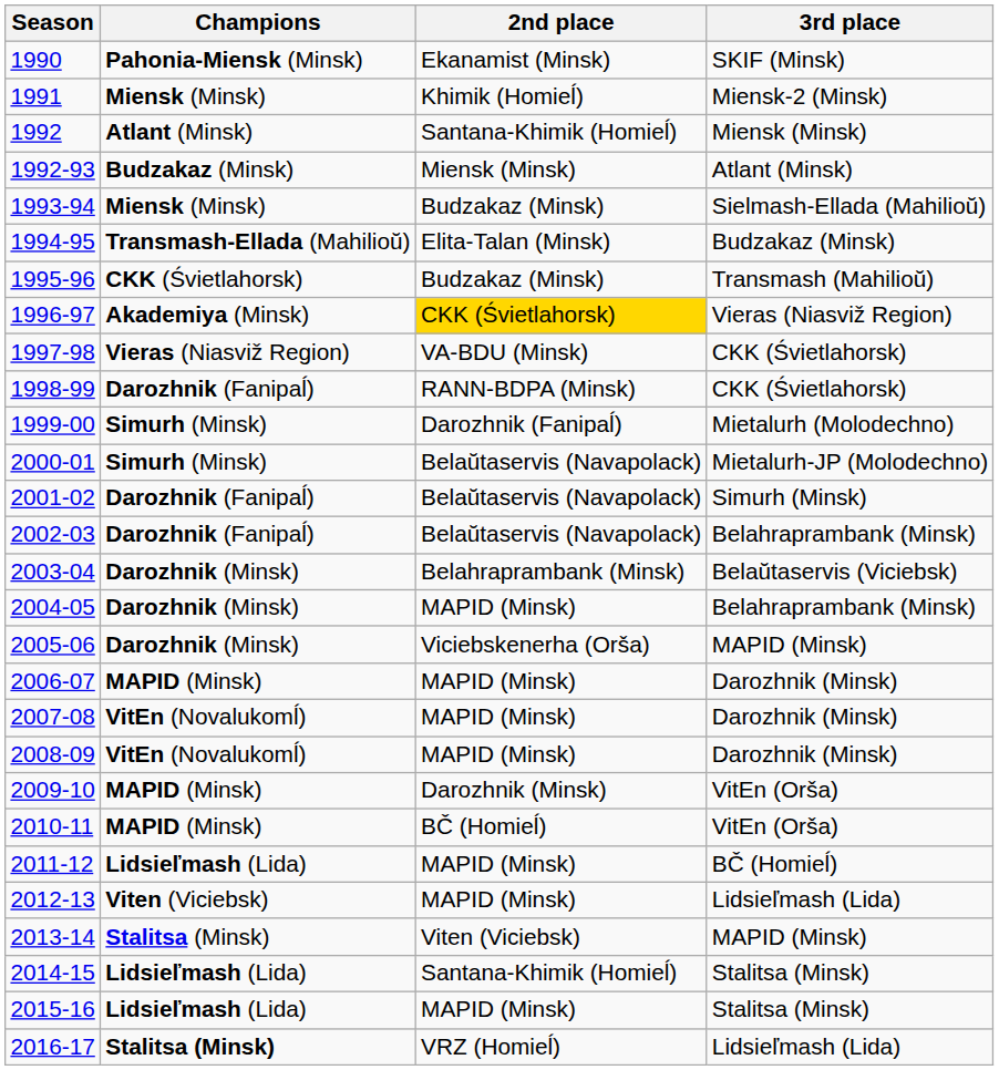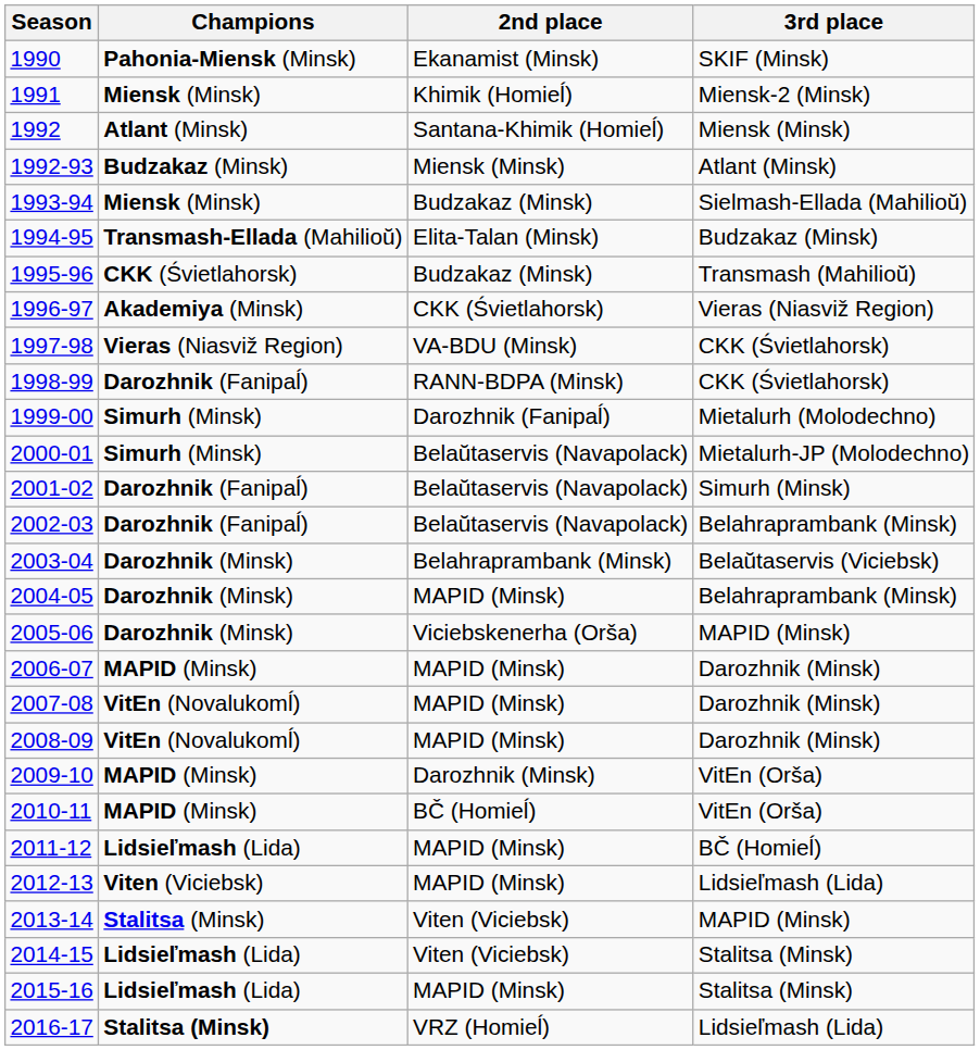 <table class="wikitable">
 <tr>
 <th>Season</th>
 <th>Champions</th>
 <th>2nd place</th>
 <th>3rd place</th>
 </tr>
 <tr>
 <td><a href='#'>1990</a></td>
 <td><strong>Pahonia-Miensk</strong> (Minsk)</td>
 <td>Ekanamist (Minsk)</td>
 <td>SKIF (Minsk)</td>
 </tr>
 <tr>
 <td><a href='#'>1991</a></td>
 <td><strong>Miensk</strong> (Minsk)</td>
 <td>Khimik (Homieĺ)</td>
 <td>Miensk-2 (Minsk)</td>
 </tr>
 <tr>
 <td><a href='#'>1992</a></td>
 <td><strong>Atlant</strong> (Minsk)</td>
 <td>Santana-Khimik (Homieĺ)</td>
 <td>Miensk (Minsk)</td>
 </tr>
 <tr>
 <td><a href='#'>1992-93</a></td>
 <td><strong>Budzakaz</strong> (Minsk)</td>
 <td>Miensk (Minsk)</td>
 <td>Atlant (Minsk)</td>
 </tr>
 <tr>
 <td><a href='#'>1993-94</a></td>
 <td><strong>Miensk</strong> (Minsk)</td>
 <td>Budzakaz (Minsk)</td>
 <td>Sielmash-Ellada (Mahilioŭ)</td>
 </tr>
 <tr>
 <td><a href='#'>1994-95</a></td>
 <td><strong>Transmash-Ellada</strong> (Mahilioŭ)</td>
 <td>Elita-Talan (Minsk)</td>
 <td>Budzakaz (Minsk)</td>
 </tr>
 <tr>
 <td><a href='#'>1995-96</a></td>
 <td><strong>CKK</strong> (Śvietlahorsk)</td>
 <td>Budzakaz (Minsk)</td>
 <td>Transmash (Mahilioŭ)</td>
 </tr>
 <tr>
 <td><a href='#'>1996-97</a></td>
 <td><strong>Akademiya</strong> (Minsk)</td>
-<td style="background: gold;">CKK (Śvietlahorsk)</td>
+<td>CKK (Śvietlahorsk)</td>
 <td>Vieras (Niasviž Region)</td>
 </tr>
 <tr>
 <td><a href='#'>1997-98</a></td>
 <td><strong>Vieras</strong> (Niasviž Region)</td>
 <td>VA-BDU (Minsk)</td>
 <td>CKK (Śvietlahorsk)</td>
 </tr>
 <tr>
 <td><a href='#'>1998-99</a></td>
 <td><strong>Darozhnik</strong> (Fanipaĺ)</td>
 <td>RANN-BDPA (Minsk)</td>
 <td>CKK (Śvietlahorsk)</td>
 </tr>
 <tr>
 <td><a href='#'>1999-00</a></td>
 <td><strong>Simurh</strong> (Minsk)</td>
 <td>Darozhnik (Fanipaĺ)</td>
 <td>Mietalurh (Molodechno)</td>
 </tr>
 <tr>
 <td><a href='#'>2000-01</a></td>
 <td><strong>Simurh</strong> (Minsk)</td>
 <td>Belaŭtaservis (Navapolack)</td>
 <td>Mietalurh-JP (Molodechno)</td>
 </tr>
 <tr>
 <td><a href='#'>2001-02</a></td>
 <td><strong>Darozhnik</strong> (Fanipaĺ)</td>
 <td>Belaŭtaservis (Navapolack)</td>
 <td>Simurh (Minsk)</td>
 </tr>
 <tr>
 <td><a href='#'>2002-03</a></td>
 <td><strong>Darozhnik</strong> (Fanipaĺ)</td>
 <td>Belaŭtaservis (Navapolack)</td>
 <td>Belahraprambank (Minsk)</td>
 </tr>
 <tr>
 <td><a href='#'>2003-04</a></td>
 <td><strong>Darozhnik</strong> (Minsk)</td>
 <td>Belahraprambank (Minsk)</td>
 <td>Belaŭtaservis (Viciebsk)</td>
 </tr>
 <tr>
 <td><a href='#'>2004-05</a></td>
 <td><strong>Darozhnik</strong> (Minsk)</td>
 <td>MAPID (Minsk)</td>
 <td>Belahraprambank (Minsk)</td>
 </tr>
 <tr>
 <td><a href='#'>2005-06</a></td>
 <td><strong>Darozhnik</strong> (Minsk)</td>
 <td>Viciebskenerha (Orša)</td>
 <td>MAPID (Minsk)</td>
 </tr>
 <tr>
 <td><a href='#'>2006-07</a></td>
 <td><strong>MAPID</strong> (Minsk)</td>
 <td>MAPID (Minsk)</td>
 <td>Darozhnik (Minsk)</td>
 </tr>
 <tr>
 <td><a href='#'>2007-08</a></td>
 <td><strong>VitEn</strong> (Novalukomĺ)</td>
 <td>MAPID (Minsk)</td>
 <td>Darozhnik (Minsk)</td>
 </tr>
 <tr>
 <td><a href='#'>2008-09</a></td>
 <td><strong>VitEn</strong> (Novalukomĺ)</td>
 <td>MAPID (Minsk)</td>
 <td>Darozhnik (Minsk)</td>
 </tr>
 <tr>
 <td><a href='#'>2009-10</a></td>
 <td><strong>MAPID</strong> (Minsk)</td>
 <td>Darozhnik (Minsk)</td>
 <td>VitEn (Orša)</td>
 </tr>
 <tr>
 <td><a href='#'>2010-11</a></td>
 <td><strong>MAPID</strong> (Minsk)</td>
 <td>BČ (Homieĺ)</td>
 <td>VitEn (Orša)</td>
 </tr>
 <tr>
 <td><a href='#'>2011-12</a></td>
 <td><strong>Lidsieľmash</strong> (Lida)</td>
 <td>MAPID (Minsk)</td>
 <td>BČ (Homieĺ)</td>
 </tr>
 <tr>
 <td><a href='#'>2012-13</a></td>
 <td><strong>Viten</strong> (Viciebsk)</td>
 <td>MAPID (Minsk)</td>
 <td>Lidsieľmash (Lida)</td>
 </tr>
 <tr>
 <td><a href='#'>2013-14</a></td>
 <td><strong><a href='#'>Stalitsa</a></strong> (Minsk)</td>
 <td>Viten (Viciebsk)</td>
 <td>MAPID (Minsk)</td>
 </tr>
 <tr>
 <td><a href='#'>2014-15</a></td>
 <td><strong>Lidsieľmash </strong> (Lida)</td>
-<td>Santana-Khimik (Homieĺ)</td>
+<td>Viten (Viciebsk)</td>
 <td>Stalitsa (Minsk)</td>
 </tr>
 <tr>
 <td><a href='#'>2015-16</a></td>
 <td><strong>Lidsieľmash</strong> (Lida)</td>
 <td>MAPID (Minsk)</td>
 <td>Stalitsa (Minsk)</td>
 </tr>
 <tr>
 <td><a href='#'>2016-17</a></td>
 <td><strong>Stalitsa (Minsk)</strong></td>
 <td>VRZ (Homieĺ)</td>
 <td>Lidsieľmash (Lida)</td>
 </tr>
 </table>
